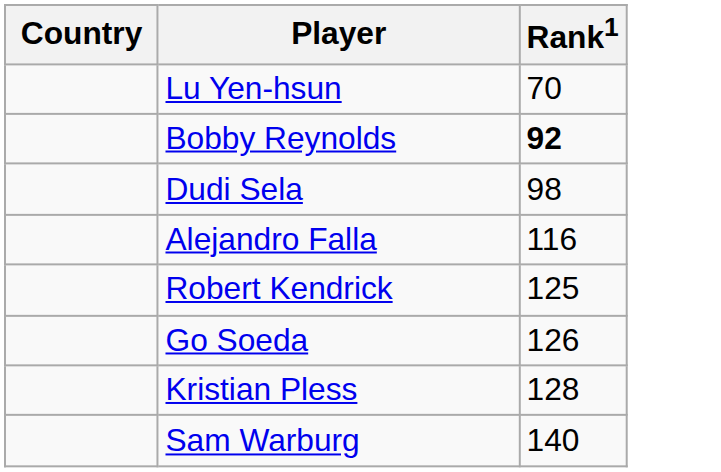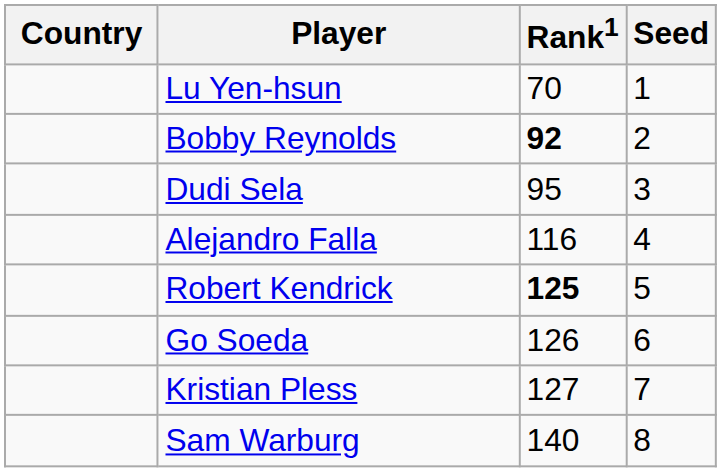 <table class="sortable wikitable">
 <tr>
 <th style="width:70px;">Country</th>
 <th style="width:175px;">Player</th>
 <th>Rank<sup>1</sup></th>
+<th>Seed</th>
 </tr>
 <tr>
 <td></td>
 <td><a href='#'>Lu Yen-hsun</a></td>
 <td>70</td>
+<td>1</td>
 </tr>
 <tr>
 <td></td>
 <td><a href='#'>Bobby Reynolds</a></td>
 <td><strong>92</strong></td>
+<td>2</td>
 </tr>
 <tr>
 <td></td>
 <td><a href='#'>Dudi Sela</a></td>
-<td>98</td>
+<td>95</td>
+<td>3</td>
 </tr>
 <tr>
 <td></td>
 <td><a href='#'>Alejandro Falla</a></td>
 <td>116</td>
+<td>4</td>
 </tr>
 <tr>
 <td></td>
 <td><a href='#'>Robert Kendrick</a></td>
-<td>125</td>
+<td><strong>125</strong></td>
+<td>5</td>
 </tr>
 <tr>
 <td></td>
 <td><a href='#'>Go Soeda</a></td>
 <td>126</td>
+<td>6</td>
 </tr>
 <tr>
 <td></td>
 <td><a href='#'>Kristian Pless</a></td>
-<td>128</td>
+<td>127</td>
+<td>7</td>
 </tr>
 <tr>
 <td></td>
 <td><a href='#'>Sam Warburg</a></td>
 <td>140</td>
+<td>8</td>
 </tr>
 </table>
